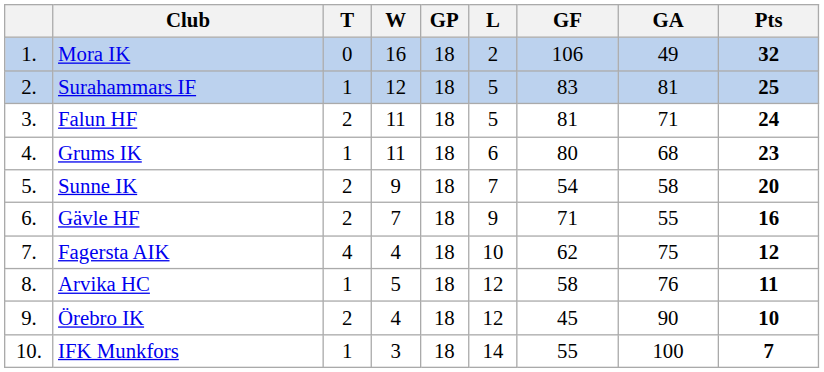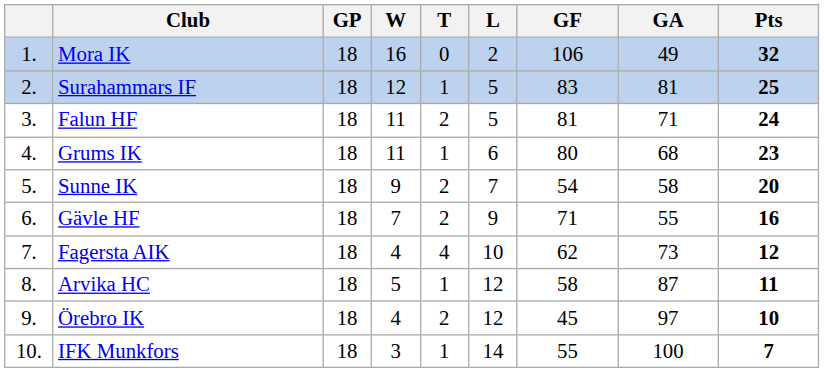 <table class="wikitable">
 <tr>
 <th width="30"></th>
 <th width="200">Club</th>
+<th width="30">GP</th>
+<th width="30">W</th>
 <th width="30">T</th>
-<th width="30">W</th>
-<th width="30">GP</th>
 <th width="30">L</th>
 <th width="70">GF</th>
 <th width="70">GA</th>
 <th width="70">Pts</th>
 </tr>
 <tr bgcolor="#BCD2EE" align="center">
 <td>1.</td>
 <td align="left"><a href='#'>Mora IK</a></td>
+<td>18</td>
+<td>16</td>
 <td>0</td>
-<td>16</td>
-<td>18</td>
 <td>2</td>
 <td>106</td>
 <td>49</td>
 <td><strong>32</strong></td>
 </tr>
 <tr bgcolor="#BCD2EE" align="center">
 <td>2.</td>
 <td align="left"><a href='#'>Surahammars IF</a></td>
+<td>18</td>
+<td>12</td>
 <td>1</td>
-<td>12</td>
-<td>18</td>
 <td>5</td>
 <td>83</td>
 <td>81</td>
 <td><strong>25</strong></td>
 </tr>
 <tr bgcolor="#FFFFFF" align="center">
 <td>3.</td>
 <td align="left"><a href='#'>Falun HF</a></td>
+<td>18</td>
+<td>11</td>
 <td>2</td>
-<td>11</td>
-<td>18</td>
 <td>5</td>
 <td>81</td>
 <td>71</td>
 <td><strong>24</strong></td>
 </tr>
 <tr bgcolor="#FFFFFF" align="center">
 <td>4.</td>
 <td align="left"><a href='#'>Grums IK</a></td>
+<td>18</td>
+<td>11</td>
 <td>1</td>
-<td>11</td>
-<td>18</td>
 <td>6</td>
 <td>80</td>
 <td>68</td>
 <td><strong>23</strong></td>
 </tr>
 <tr bgcolor="#FFFFFF" align="center">
 <td>5.</td>
 <td align="left"><a href='#'>Sunne IK</a></td>
+<td>18</td>
+<td>9</td>
 <td>2</td>
-<td>9</td>
-<td>18</td>
 <td>7</td>
 <td>54</td>
 <td>58</td>
 <td><strong>20</strong></td>
 </tr>
 <tr bgcolor="#FFFFFF" align="center">
 <td>6.</td>
 <td align="left"><a href='#'>Gävle HF</a></td>
+<td>18</td>
+<td>7</td>
 <td>2</td>
-<td>7</td>
-<td>18</td>
 <td>9</td>
 <td>71</td>
 <td>55</td>
 <td><strong>16</strong></td>
 </tr>
 <tr bgcolor="#FFFFFF" align="center">
 <td>7.</td>
 <td align="left"><a href='#'>Fagersta AIK</a></td>
+<td>18</td>
 <td>4</td>
 <td>4</td>
-<td>18</td>
 <td>10</td>
 <td>62</td>
-<td>75</td>
+<td>73</td>
 <td><strong>12</strong></td>
 </tr>
 <tr bgcolor="#FFFFFF" align="center">
 <td>8.</td>
 <td align="left"><a href='#'>Arvika HC</a></td>
+<td>18</td>
+<td>5</td>
 <td>1</td>
-<td>5</td>
-<td>18</td>
 <td>12</td>
 <td>58</td>
-<td>76</td>
+<td>87</td>
 <td><strong>11</strong></td>
 </tr>
 <tr bgcolor="#FFFFFF" align="center">
 <td>9.</td>
 <td align="left"><a href='#'>Örebro IK</a></td>
+<td>18</td>
+<td>4</td>
 <td>2</td>
-<td>4</td>
-<td>18</td>
 <td>12</td>
 <td>45</td>
-<td>90</td>
+<td>97</td>
 <td><strong>10</strong></td>
 </tr>
 <tr bgcolor="#FFFFFF" align="center">
 <td>10.</td>
 <td align="left"><a href='#'>IFK Munkfors</a></td>
+<td>18</td>
+<td>3</td>
 <td>1</td>
-<td>3</td>
-<td>18</td>
 <td>14</td>
 <td>55</td>
 <td>100</td>
 <td><strong>7</strong></td>
 </tr>
 </table>
